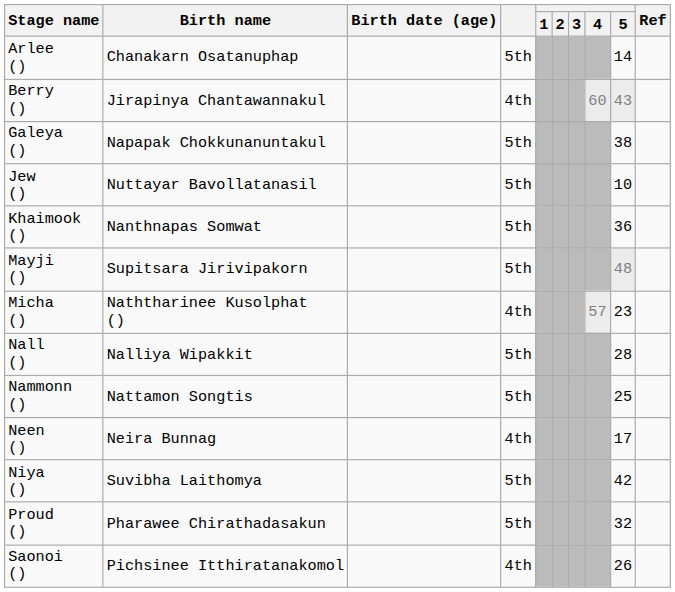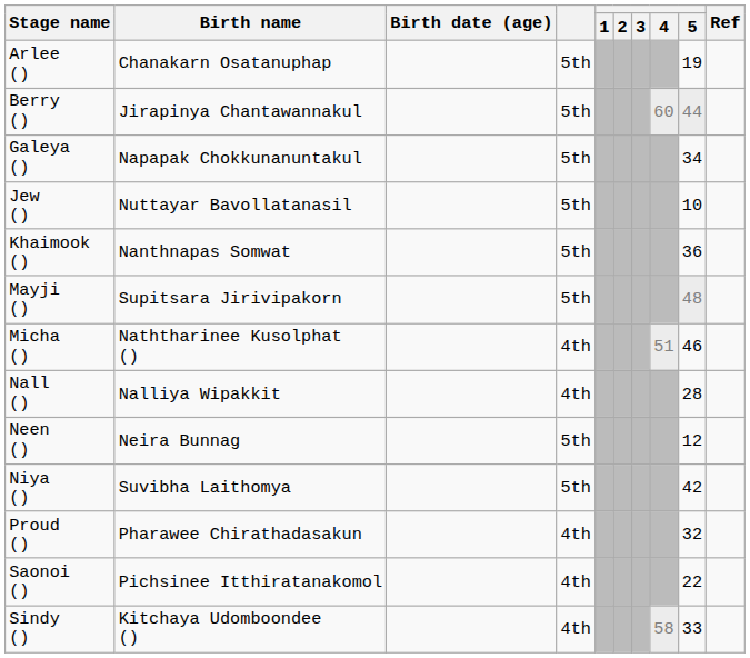 <table class="wikitable sortable" style="text-align:left;">
 <tr>
 <th rowspan="2">Stage name</th>
 <th rowspan="2">Birth name</th>
 <th rowspan="2">Birth date (age)</th>
 <th rowspan="2"></th>
 <th colspan="5" class="unsortable"></th>
 <th rowspan="2">Ref</th>
 </tr>
 <tr style="vertical-align:top;">
 <th data-sort-type="number">1</th>
 <th data-sort-type="number">2</th>
 <th data-sort-type="number">3</th>
 <th data-sort-type="number">4</th>
 <th data-sort-type="number">5</th>
 </tr>
 <tr>
 <td>Arlee<br>()</td>
 <td>Chanakarn Osatanuphap<br></td>
 <td></td>
 <td style="text-align:center;">5th</td>
 <td style="background:#bbb;"> </td>
 <td style="background:#bbb;"> </td>
 <td style="background:#bbb;"> </td>
 <td style="background:#bbb;"> </td>
-<td style="text-align:center;">14</td>
+<td style="text-align:center;">19</td>
 <td></td>
 </tr>
 <tr>
 <td>Berry<br>()</td>
 <td>Jirapinya Chantawannakul<br></td>
 <td></td>
-<td style="text-align:center;">4th</td>
+<td style="text-align:center;">5th</td>
 <td style="background:#bbb;"> </td>
 <td style="background:#bbb;"> </td>
 <td style="background:#bbb;"> </td>
 <td style="background:#ececec; text-align:center; color:gray;"> 60</td>
-<td style="background:#ececec; text-align:center; color:gray;"> 43</td>
+<td style="background:#ececec; text-align:center; color:gray;"> 44</td>
 <td></td>
 </tr>
 <tr>
 <td>Galeya<br>()</td>
 <td>Napapak Chokkunanuntakul<br></td>
 <td></td>
 <td style="text-align:center;">5th</td>
 <td style="background:#bbb;"> </td>
 <td style="background:#bbb;"> </td>
 <td style="background:#bbb;"> </td>
 <td style="background:#bbb;"> </td>
-<td style="text-align:center;">38</td>
+<td style="text-align:center;">34</td>
 <td></td>
 </tr>
 <tr>
 <td>Jew<br>()</td>
 <td>Nuttayar Bavollatanasil<br></td>
 <td></td>
 <td style="text-align:center;">5th</td>
 <td style="background:#bbb;"> </td>
 <td style="background:#bbb;"> </td>
 <td style="background:#bbb;"> </td>
 <td style="background:#bbb;"> </td>
 <td style="text-align:center;">10</td>
 <td></td>
 </tr>
 <tr>
 <td>Khaimook<br>()</td>
 <td>Nanthnapas Somwat<br></td>
 <td></td>
 <td style="text-align:center;">5th</td>
 <td style="background:#bbb;"> </td>
 <td style="background:#bbb;"> </td>
 <td style="background:#bbb;"> </td>
 <td style="background:#bbb;"> </td>
 <td style="text-align:center;">36</td>
 <td></td>
 </tr>
 <tr>
 <td>Mayji<br>()</td>
 <td>Supitsara Jirivipakorn<br></td>
 <td></td>
 <td style="text-align:center;">5th</td>
 <td style="background:#bbb;"> </td>
 <td style="background:#bbb;"> </td>
 <td style="background:#bbb;"> </td>
 <td style="background:#bbb;"> </td>
 <td style="background:#ececec; text-align:center; color:gray;"> 48</td>
 <td></td>
 </tr>
 <tr>
 <td>Micha<br>()</td>
 <td>Naththarinee Kusolphat<br>()</td>
 <td></td>
 <td style="text-align:center;">4th</td>
 <td style="background:#bbb;"> </td>
 <td style="background:#bbb;"> </td>
 <td style="background:#bbb;"> </td>
-<td style="background:#ececec; text-align:center; color:gray;"> 57</td>
-<td style="text-align:center;">23</td>
+<td style="background:#ececec; text-align:center; color:gray;"> 51</td>
+<td style="text-align:center;">46</td>
 <td></td>
 </tr>
 <tr>
 <td>Nall<br>()</td>
 <td>Nalliya Wipakkit<br></td>
 <td></td>
-<td style="text-align:center;">5th</td>
+<td style="text-align:center;">4th</td>
 <td style="background:#bbb;"> </td>
 <td style="background:#bbb;"> </td>
 <td style="background:#bbb;"> </td>
 <td style="background:#bbb;"> </td>
 <td style="text-align:center;">28</td>
 <td></td>
 </tr>
 <tr>
-<td>Nammonn<br>()</td>
-<td>Nattamon Songtis<br></td>
+<td>Neen<br>()</td>
+<td>Neira Bunnag<br></td>
 <td></td>
 <td style="text-align:center;">5th</td>
 <td style="background:#bbb;"> </td>
 <td style="background:#bbb;"> </td>
 <td style="background:#bbb;"> </td>
 <td style="background:#bbb;"> </td>
-<td style="text-align:center;">25</td>
-<td></td>
-</tr>
-<tr>
-<td>Neen<br>()</td>
-<td>Neira Bunnag<br></td>
-<td></td>
-<td style="text-align:center;">4th</td>
-<td style="background:#bbb;"> </td>
-<td style="background:#bbb;"> </td>
-<td style="background:#bbb;"> </td>
-<td style="background:#bbb;"> </td>
-<td style="text-align:center;">17</td>
+<td style="text-align:center;">12</td>
 <td></td>
 </tr>
 <tr>
 <td>Niya<br>()</td>
 <td>Suvibha Laithomya<br></td>
 <td></td>
 <td style="text-align:center;">5th</td>
 <td style="background:#bbb;"> </td>
 <td style="background:#bbb;"> </td>
 <td style="background:#bbb;"> </td>
 <td style="background:#bbb;"> </td>
 <td style="text-align:center;">42</td>
 <td></td>
 </tr>
 <tr>
 <td>Proud<br>()</td>
 <td>Pharawee Chirathadasakun<br></td>
 <td></td>
-<td style="text-align:center;">5th</td>
+<td style="text-align:center;">4th</td>
 <td style="background:#bbb;"> </td>
 <td style="background:#bbb;"> </td>
 <td style="background:#bbb;"> </td>
 <td style="background:#bbb;"> </td>
 <td style="text-align:center;">32</td>
 <td></td>
 </tr>
 <tr>
 <td>Saonoi<br>()</td>
 <td>Pichsinee Itthiratanakomol<br></td>
 <td></td>
 <td style="text-align:center;">4th</td>
 <td style="background:#bbb;"> </td>
 <td style="background:#bbb;"> </td>
 <td style="background:#bbb;"> </td>
 <td style="background:#bbb;"> </td>
-<td style="text-align:center;">26</td>
+<td style="text-align:center;">22</td>
+<td></td>
+</tr>
+<tr>
+<td>Sindy<br>()</td>
+<td>Kitchaya Udomboondee<br>()</td>
+<td></td>
+<td style="text-align:center;">4th</td>
+<td style="background:#bbb;"> </td>
+<td style="background:#bbb;"> </td>
+<td style="background:#bbb;"> </td>
+<td style="background:#ececec; text-align:center; color:gray;"> 58</td>
+<td style="text-align:center;">33</td>
 <td></td>
 </tr>
 </table>
